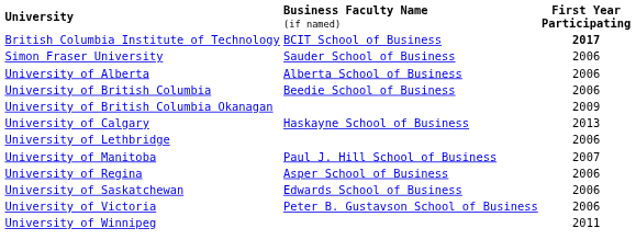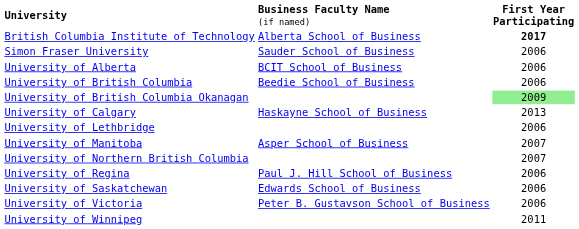 <table>
 <tr>
 <td><strong>University</strong></td>
 <td><strong>Business Faculty Name</strong><br><small>(if named)</small></td>
 <td align=center><strong>First Year</strong><br><strong>Participating</strong></td>
 </tr>
 <tr>
 <td><a href='#'>British Columbia Institute of Technology</a></td>
-<td><a href='#'>BCIT School of Business</a></td>
+<td><a href='#'>Alberta School of Business</a></td>
 <td align=center><strong>2017</strong></td>
 </tr>
 <tr>
 <td><a href='#'>Simon Fraser University</a></td>
 <td><a href='#'>Sauder School of Business</a></td>
 <td align=center>2006</td>
 </tr>
 <tr>
 <td><a href='#'>University of Alberta</a></td>
-<td><a href='#'>Alberta School of Business</a></td>
+<td><a href='#'>BCIT School of Business</a></td>
 <td align=center>2006</td>
 </tr>
 <tr>
 <td><a href='#'>University of British Columbia</a></td>
 <td><a href='#'>Beedie School of Business</a></td>
 <td align=center>2006</td>
 </tr>
 <tr>
 <td><a href='#'>University of British Columbia Okanagan</a></td>
 <td></td>
-<td align=center>2009</td>
+<td align=center style="background: lightgreen;">2009</td>
 </tr>
 <tr>
 <td><a href='#'>University of Calgary</a></td>
 <td><a href='#'>Haskayne School of Business</a></td>
 <td align=center>2013</td>
 </tr>
 <tr>
 <td><a href='#'>University of Lethbridge</a></td>
 <td></td>
 <td align=center>2006</td>
 </tr>
 <tr>
 <td><a href='#'>University of Manitoba</a></td>
-<td><a href='#'>Paul J. Hill School of Business</a></td>
+<td><a href='#'>Asper School of Business</a></td>
+<td align=center>2007</td>
+</tr>
+<tr>
+<td><a href='#'>University of Northern British Columbia</a></td>
+<td></td>
 <td align=center>2007</td>
 </tr>
 <tr>
 <td><a href='#'>University of Regina</a></td>
-<td><a href='#'>Asper School of Business</a></td>
+<td><a href='#'>Paul J. Hill School of Business</a></td>
 <td align=center>2006</td>
 </tr>
 <tr>
 <td><a href='#'>University of Saskatchewan</a></td>
 <td><a href='#'>Edwards School of Business</a></td>
 <td align=center>2006</td>
 </tr>
 <tr>
 <td><a href='#'>University of Victoria</a></td>
 <td><a href='#'>Peter B. Gustavson School of Business</a></td>
 <td align=center>2006</td>
 </tr>
 <tr>
 <td><a href='#'>University of Winnipeg</a></td>
 <td></td>
 <td align=center>2011</td>
 </tr>
 </table>
